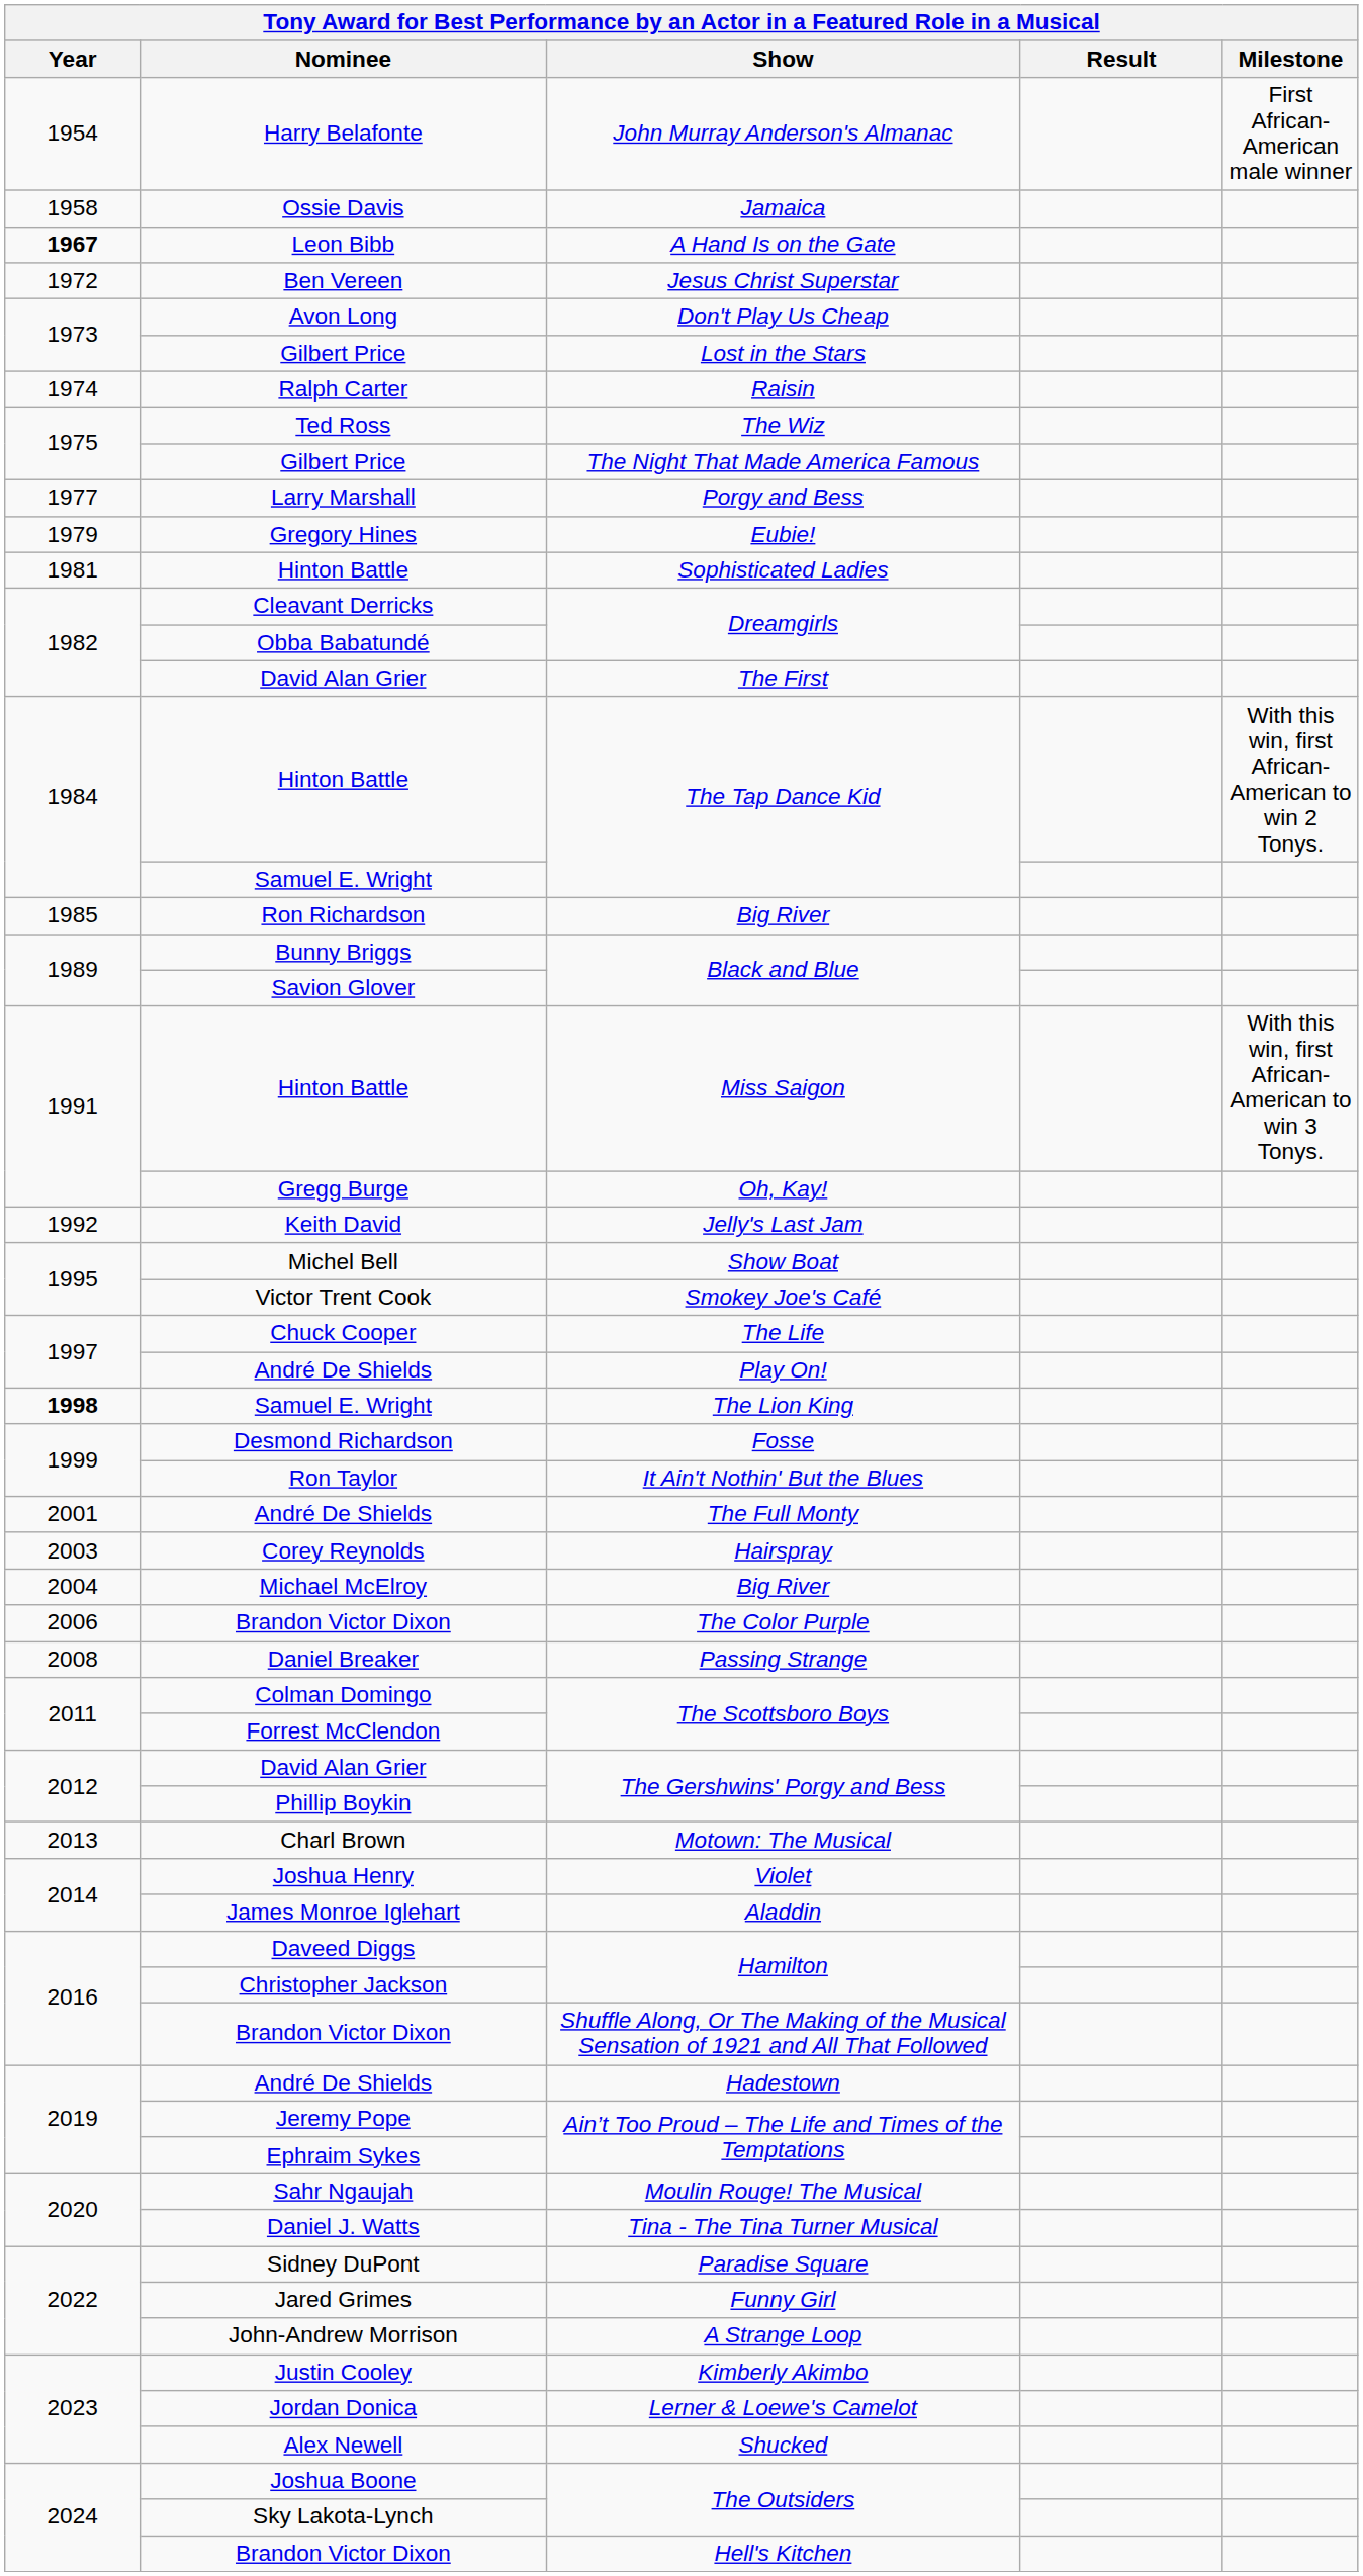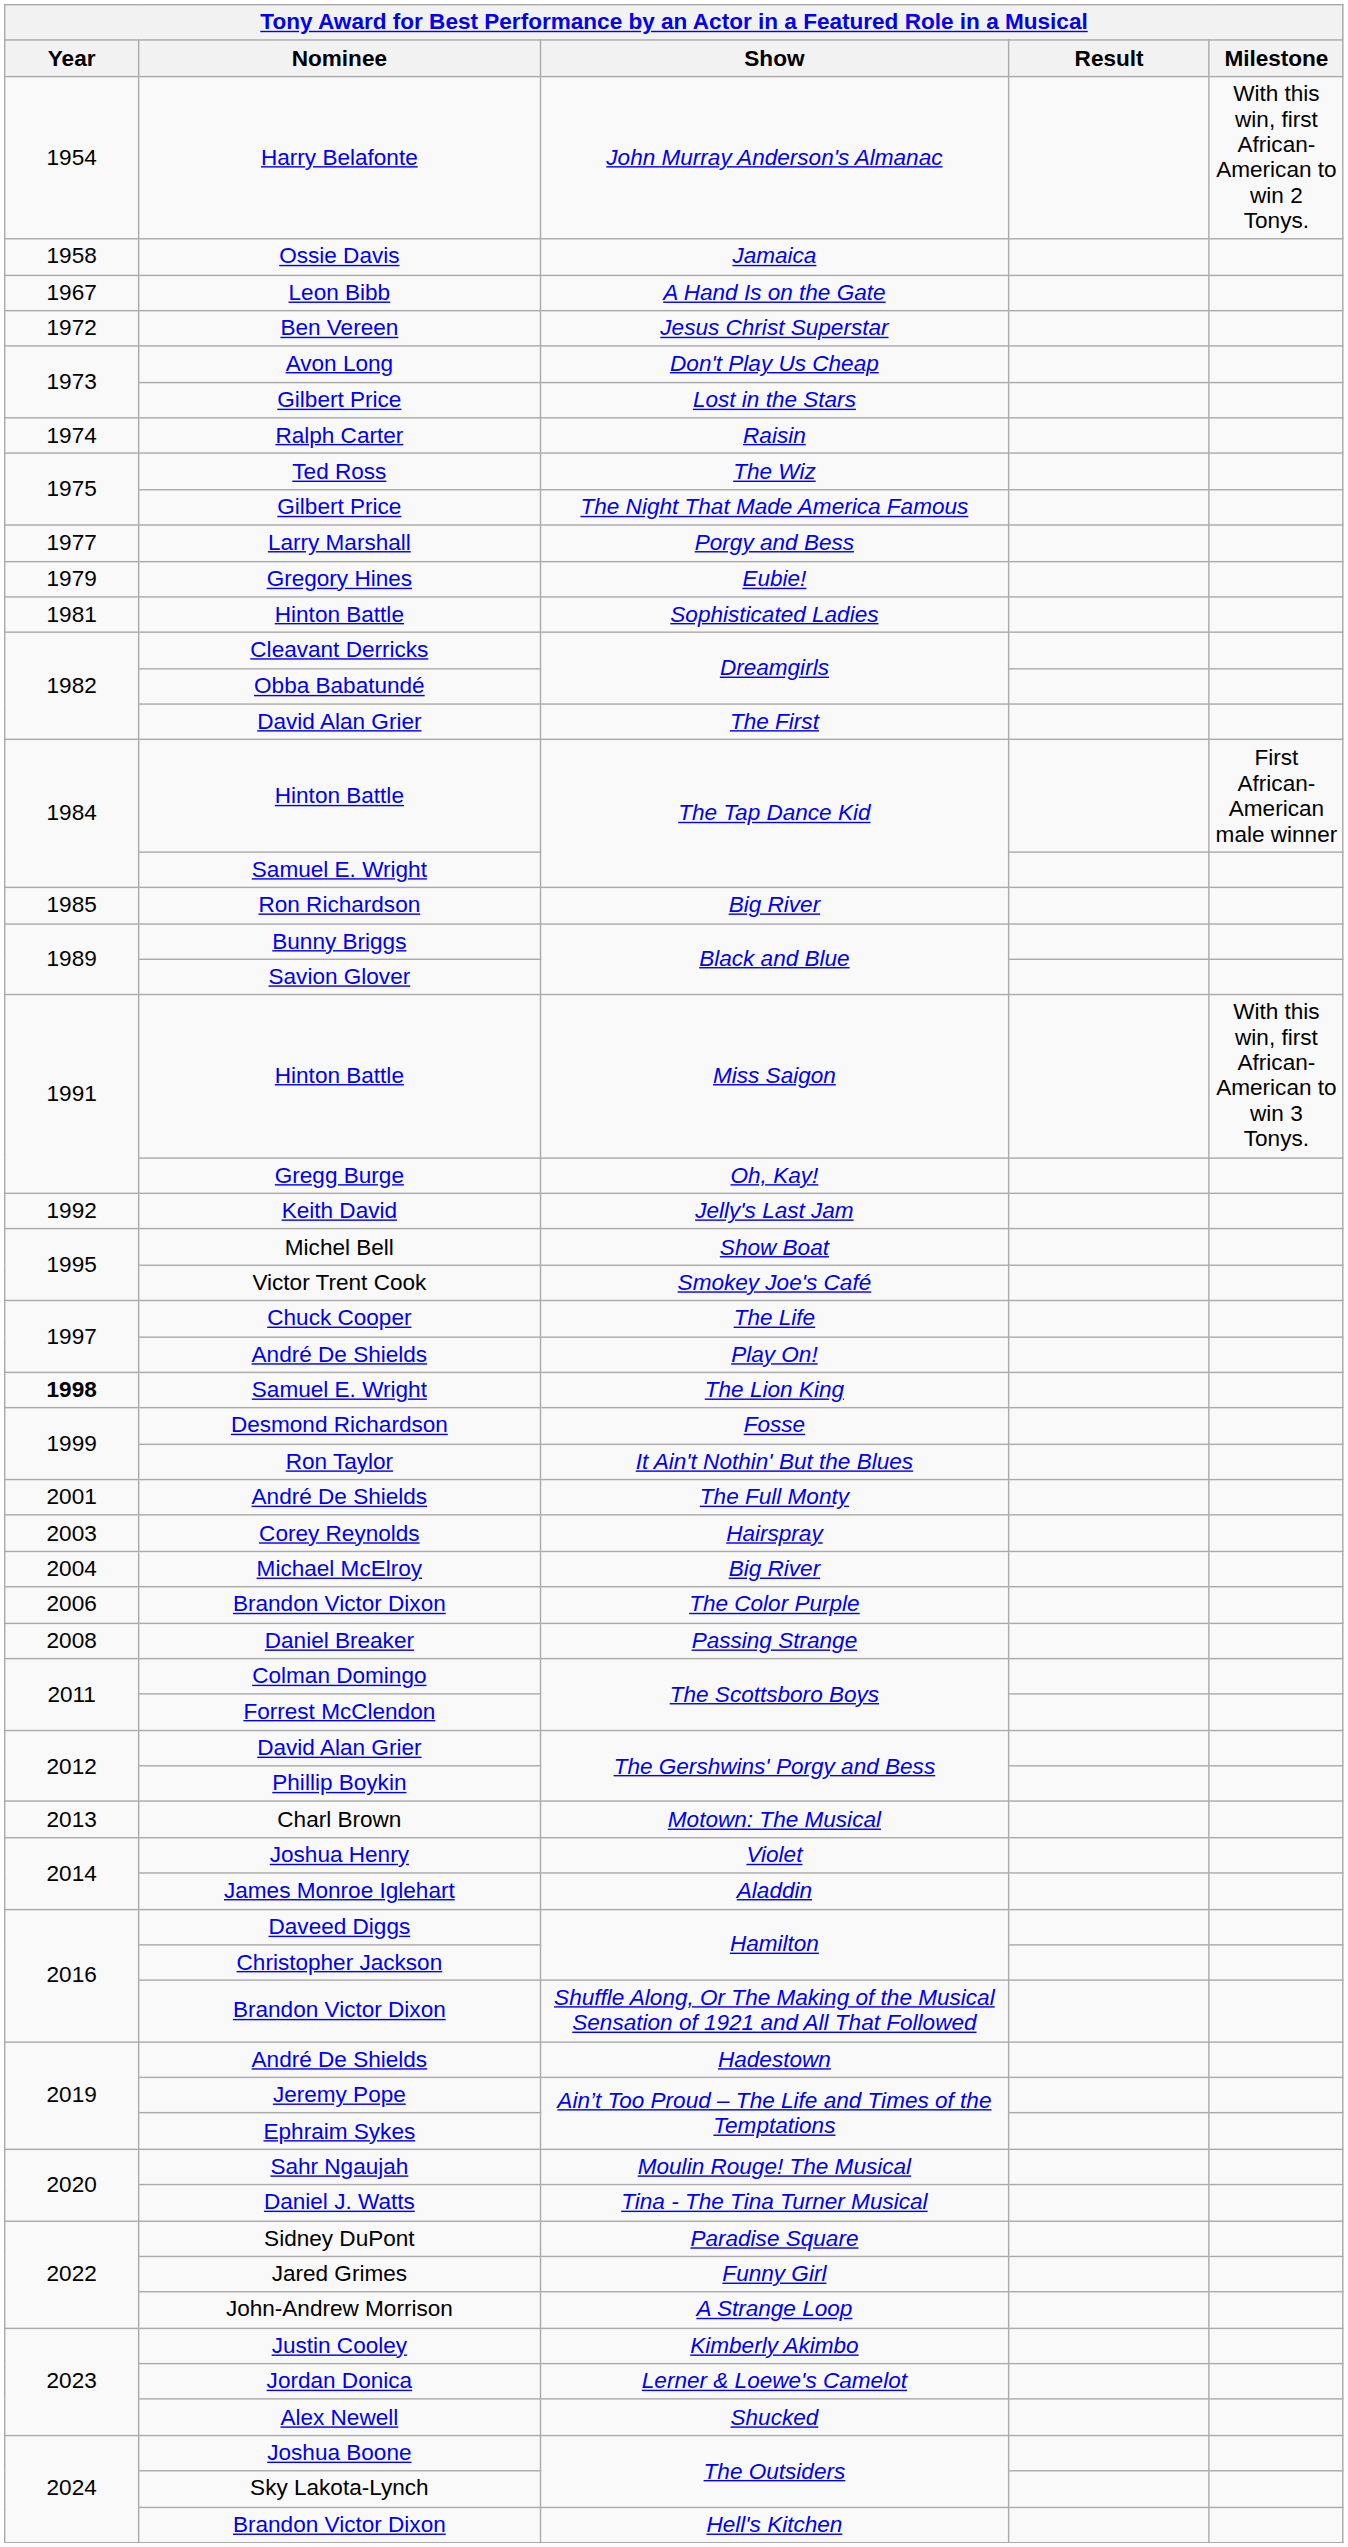 <table class="wikitable" width="60%" style="text-align: center">
 <tr>
 <th colspan="5"><a href='#'>Tony Award for Best Performance by an Actor in a Featured Role in a Musical</a></th>
 </tr>
 <tr>
 <th style="width:10%;">Year</th>
 <th style="width:30%;">Nominee</th>
 <th style="width:35%;">Show</th>
 <th style="width:15%;">Result</th>
 <th style="width:20%;">Milestone</th>
 </tr>
 <tr>
 <td>1954</td>
 <td><a href='#'>Harry Belafonte</a></td>
 <td><em><a href='#'>John Murray Anderson's Almanac</a></em></td>
 <td></td>
-<td>First African-American male winner</td>
+<td>With this win, first African-American to win 2 Tonys.</td>
 </tr>
 <tr>
 <td>1958</td>
 <td><a href='#'>Ossie Davis</a></td>
 <td><em><a href='#'>Jamaica</a></em></td>
 <td></td>
 <td></td>
 </tr>
 <tr>
-<td><strong>1967</strong></td>
+<td>1967</td>
 <td><a href='#'>Leon Bibb</a></td>
 <td><em><a href='#'>A Hand Is on the Gate</a></em></td>
 <td></td>
 <td></td>
 </tr>
 <tr>
 <td>1972</td>
 <td><a href='#'>Ben Vereen</a></td>
 <td><em><a href='#'>Jesus Christ Superstar</a></em></td>
 <td></td>
 <td></td>
 </tr>
 <tr>
 <td rowspan="2">1973</td>
 <td><a href='#'>Avon Long</a></td>
 <td><em><a href='#'>Don't Play Us Cheap</a></em></td>
 <td></td>
 <td></td>
 </tr>
 <tr>
 <td><a href='#'>Gilbert Price</a></td>
 <td><em><a href='#'>Lost in the Stars</a></em></td>
 <td></td>
 <td></td>
 </tr>
 <tr>
 <td>1974</td>
 <td><a href='#'>Ralph Carter</a></td>
 <td><em><a href='#'>Raisin</a></em></td>
 <td></td>
 <td></td>
 </tr>
 <tr>
 <td rowspan="2">1975</td>
 <td><a href='#'>Ted Ross</a></td>
 <td><em><a href='#'>The Wiz</a></em></td>
 <td></td>
 <td></td>
 </tr>
 <tr>
 <td><a href='#'>Gilbert Price</a></td>
 <td><em><a href='#'>The Night That Made America Famous</a></em></td>
 <td></td>
 <td></td>
 </tr>
 <tr>
 <td>1977</td>
 <td><a href='#'>Larry Marshall</a></td>
 <td><em><a href='#'>Porgy and Bess</a></em></td>
 <td></td>
 <td></td>
 </tr>
 <tr>
 <td>1979</td>
 <td><a href='#'>Gregory Hines</a></td>
 <td><em><a href='#'>Eubie!</a></em></td>
 <td></td>
 <td></td>
 </tr>
 <tr>
 <td>1981</td>
 <td><a href='#'>Hinton Battle</a></td>
 <td><em><a href='#'>Sophisticated Ladies</a></em></td>
 <td></td>
 <td></td>
 </tr>
 <tr>
 <td rowspan="3">1982</td>
 <td><a href='#'>Cleavant Derricks</a></td>
 <td rowspan="2"><em><a href='#'>Dreamgirls</a></em></td>
 <td></td>
 <td></td>
 </tr>
 <tr>
 <td><a href='#'>Obba Babatundé</a></td>
 <td></td>
 <td></td>
 </tr>
 <tr>
 <td><a href='#'>David Alan Grier</a></td>
 <td><em><a href='#'>The First</a></em></td>
 <td></td>
 <td></td>
 </tr>
 <tr>
 <td rowspan="2">1984</td>
 <td><a href='#'>Hinton Battle</a></td>
 <td rowspan="2"><em><a href='#'>The Tap Dance Kid</a></em></td>
 <td></td>
-<td>With this win, first African-American to win 2 Tonys.</td>
+<td>First African-American male winner</td>
 </tr>
 <tr>
 <td><a href='#'>Samuel E. Wright</a></td>
 <td></td>
 <td></td>
 </tr>
 <tr>
 <td>1985</td>
 <td><a href='#'>Ron Richardson</a></td>
 <td><em><a href='#'>Big River</a></em></td>
 <td></td>
 <td></td>
 </tr>
 <tr>
 <td rowspan="2">1989</td>
 <td><a href='#'>Bunny Briggs</a></td>
 <td rowspan="2"><em><a href='#'>Black and Blue</a></em></td>
 <td></td>
 <td></td>
 </tr>
 <tr>
 <td><a href='#'>Savion Glover</a></td>
 <td></td>
 <td></td>
 </tr>
 <tr>
 <td rowspan="2">1991</td>
 <td><a href='#'>Hinton Battle</a></td>
 <td><em><a href='#'>Miss Saigon</a></em></td>
 <td></td>
 <td>With this win, first African-American to win 3 Tonys.</td>
 </tr>
 <tr>
 <td><a href='#'>Gregg Burge</a></td>
 <td><em><a href='#'>Oh, Kay!</a></em></td>
 <td></td>
 <td></td>
 </tr>
 <tr>
 <td>1992</td>
 <td><a href='#'>Keith David</a></td>
 <td><em><a href='#'>Jelly's Last Jam</a></em></td>
 <td></td>
 <td></td>
 </tr>
 <tr>
 <td rowspan="2">1995</td>
 <td>Michel Bell</td>
 <td><em><a href='#'>Show Boat</a></em></td>
 <td></td>
 <td></td>
 </tr>
 <tr>
 <td>Victor Trent Cook</td>
 <td><em><a href='#'>Smokey Joe's Café</a></em></td>
 <td></td>
 <td></td>
 </tr>
 <tr>
 <td rowspan="2">1997</td>
 <td><a href='#'>Chuck Cooper</a></td>
 <td><em><a href='#'>The Life</a></em></td>
 <td></td>
 <td></td>
 </tr>
 <tr>
 <td><a href='#'>André De Shields</a></td>
 <td><em><a href='#'>Play On!</a></em></td>
 <td></td>
 <td></td>
 </tr>
 <tr>
 <td><strong>1998</strong></td>
 <td><a href='#'>Samuel E. Wright</a></td>
 <td><em><a href='#'>The Lion King</a></em></td>
 <td></td>
 <td></td>
 </tr>
 <tr>
 <td rowspan="2">1999</td>
 <td><a href='#'>Desmond Richardson</a></td>
 <td><em><a href='#'>Fosse</a></em></td>
 <td></td>
 <td></td>
 </tr>
 <tr>
 <td><a href='#'>Ron Taylor</a></td>
 <td><em><a href='#'>It Ain't Nothin' But the Blues</a></em></td>
 <td></td>
 <td></td>
 </tr>
 <tr>
 <td>2001</td>
 <td><a href='#'>André De Shields</a></td>
 <td><em><a href='#'>The Full Monty</a></em></td>
 <td></td>
 <td></td>
 </tr>
 <tr>
 <td>2003</td>
 <td><a href='#'>Corey Reynolds</a></td>
 <td><em><a href='#'>Hairspray</a></em></td>
 <td></td>
 <td></td>
 </tr>
 <tr>
 <td>2004</td>
 <td><a href='#'>Michael McElroy</a></td>
 <td><em><a href='#'>Big River</a></em></td>
 <td></td>
 <td></td>
 </tr>
 <tr>
 <td>2006</td>
 <td><a href='#'>Brandon Victor Dixon</a></td>
 <td><em><a href='#'>The Color Purple</a></em></td>
 <td></td>
 <td></td>
 </tr>
 <tr>
 <td>2008</td>
 <td><a href='#'>Daniel Breaker</a></td>
 <td><em><a href='#'>Passing Strange</a></em></td>
 <td></td>
 <td></td>
 </tr>
 <tr>
 <td rowspan="2">2011</td>
 <td><a href='#'>Colman Domingo</a></td>
 <td rowspan="2"><em><a href='#'>The Scottsboro Boys</a></em></td>
 <td></td>
 <td></td>
 </tr>
 <tr>
 <td><a href='#'>Forrest McClendon</a></td>
 <td></td>
 <td></td>
 </tr>
 <tr>
 <td rowspan="2">2012</td>
 <td><a href='#'>David Alan Grier</a></td>
 <td rowspan="2"><em><a href='#'>The Gershwins' Porgy and Bess</a></em></td>
 <td></td>
 <td></td>
 </tr>
 <tr>
 <td><a href='#'>Phillip Boykin</a></td>
 <td></td>
 <td></td>
 </tr>
 <tr>
 <td>2013</td>
 <td>Charl Brown</td>
 <td><em><a href='#'>Motown: The Musical</a></em></td>
 <td></td>
 <td></td>
 </tr>
 <tr>
 <td rowspan="2">2014</td>
 <td><a href='#'>Joshua Henry</a></td>
 <td><em><a href='#'>Violet</a></em></td>
 <td></td>
 <td></td>
 </tr>
 <tr>
 <td><a href='#'>James Monroe Iglehart</a></td>
 <td><em><a href='#'>Aladdin</a></em></td>
 <td></td>
 <td></td>
 </tr>
 <tr>
 <td rowspan="3">2016</td>
 <td><a href='#'>Daveed Diggs</a></td>
 <td rowspan="2"><em><a href='#'>Hamilton</a></em></td>
 <td></td>
 <td></td>
 </tr>
 <tr>
 <td><a href='#'>Christopher Jackson</a></td>
 <td></td>
 <td></td>
 </tr>
 <tr>
 <td><a href='#'>Brandon Victor Dixon</a></td>
 <td><em><a href='#'>Shuffle Along, Or The Making of the Musical Sensation of 1921 and All That Followed</a></em></td>
 <td></td>
 <td></td>
 </tr>
 <tr>
 <td rowspan="3">2019</td>
 <td><a href='#'>André De Shields</a></td>
 <td><em><a href='#'>Hadestown</a></em></td>
 <td></td>
 <td></td>
 </tr>
 <tr>
 <td><a href='#'>Jeremy Pope</a></td>
 <td rowspan="2"><em><a href='#'>Ain’t Too Proud – The Life and Times of the Temptations</a></em></td>
 <td></td>
 <td></td>
 </tr>
 <tr>
 <td><a href='#'>Ephraim Sykes</a></td>
 <td></td>
 <td></td>
 </tr>
 <tr>
 <td rowspan="2">2020</td>
 <td><a href='#'>Sahr Ngaujah</a></td>
 <td><em><a href='#'>Moulin Rouge! The Musical</a></em></td>
 <td></td>
 <td></td>
 </tr>
 <tr>
 <td><a href='#'>Daniel J. Watts</a></td>
 <td><em><a href='#'>Tina - The Tina Turner Musical</a></em></td>
 <td></td>
 <td></td>
 </tr>
 <tr>
 <td rowspan="3">2022</td>
 <td>Sidney DuPont</td>
 <td><em><a href='#'>Paradise Square</a></em></td>
 <td></td>
 <td></td>
 </tr>
 <tr>
 <td>Jared Grimes</td>
 <td><em><a href='#'>Funny Girl</a></em></td>
 <td></td>
 <td></td>
 </tr>
 <tr>
 <td>John-Andrew Morrison</td>
 <td><em><a href='#'>A Strange Loop</a></em></td>
 <td></td>
 <td></td>
 </tr>
 <tr>
 <td rowspan="3">2023</td>
 <td><a href='#'>Justin Cooley</a></td>
 <td><em><a href='#'>Kimberly Akimbo</a></em></td>
 <td></td>
 <td></td>
 </tr>
 <tr>
 <td><a href='#'>Jordan Donica</a></td>
 <td><em><a href='#'>Lerner & Loewe's Camelot</a></em></td>
 <td></td>
 <td></td>
 </tr>
 <tr>
 <td><a href='#'>Alex Newell</a></td>
 <td><em><a href='#'>Shucked</a></em></td>
 <td></td>
 <td></td>
 </tr>
 <tr>
 <td rowspan="3">2024</td>
 <td><a href='#'>Joshua Boone</a></td>
 <td rowspan="2"><em><a href='#'>The Outsiders</a></em></td>
 <td></td>
 <td></td>
 </tr>
 <tr>
 <td>Sky Lakota-Lynch</td>
 <td></td>
 <td></td>
 </tr>
 <tr>
 <td><a href='#'>Brandon Victor Dixon</a></td>
 <td><em><a href='#'>Hell's Kitchen</a></em></td>
 <td></td>
 <td></td>
 </tr>
 <tr>
 </tr>
 </table>
